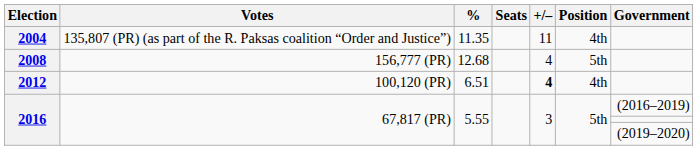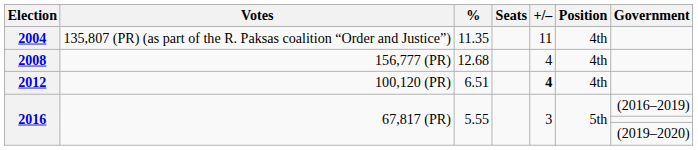 <table class=wikitable style="text-align: right;">
 <tr>
 <th>Election</th>
 <th>Votes</th>
 <th>%</th>
 <th>Seats</th>
 <th>+/–</th>
 <th>Position</th>
 <th>Government</th>
 </tr>
 <tr>
 <th><a href='#'>2004</a></th>
 <td>135,807 (PR) (as part of the R. Paksas coalition “Order and Justice”)</td>
 <td>11.35</td>
 <td></td>
 <td> 11</td>
 <td> 4th</td>
 <td></td>
 </tr>
 <tr>
 <th><a href='#'>2008</a></th>
 <td>156,777 (PR)</td>
 <td>12.68</td>
 <td></td>
 <td> 4</td>
-<td> 5th</td>
+<td> 4th</td>
 <td></td>
 </tr>
 <tr>
 <th><a href='#'>2012</a></th>
 <td>100,120 (PR)</td>
 <td>6.51</td>
 <td></td>
 <td><strong> 4</strong></td>
 <td> 4th</td>
 <td></td>
 </tr>
 <tr>
 <th rowspan=3><a href='#'>2016</a></th>
 <td rowspan=3>67,817 (PR)</td>
 <td rowspan=3>5.55</td>
 <td rowspan=3></td>
 <td rowspan=3> 3</td>
 <td rowspan=3> 5th</td>
 <td> (2016–2019)</td>
 </tr>
 <tr>
 <td></td>
 </tr>
 <tr>
 <td> (2019–2020)</td>
 </tr>
 </table>
